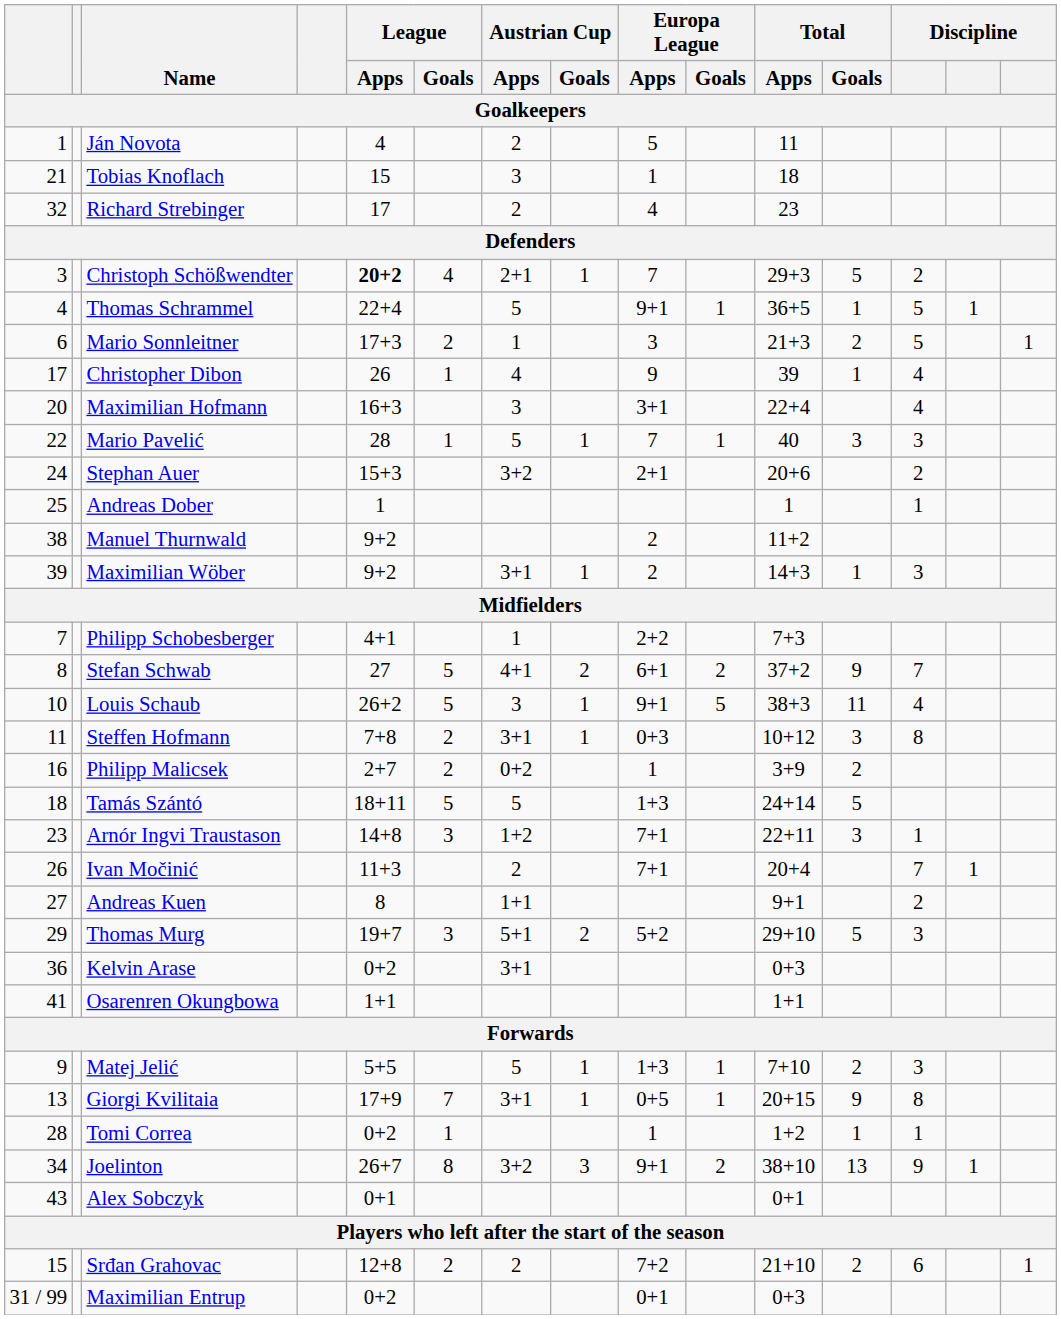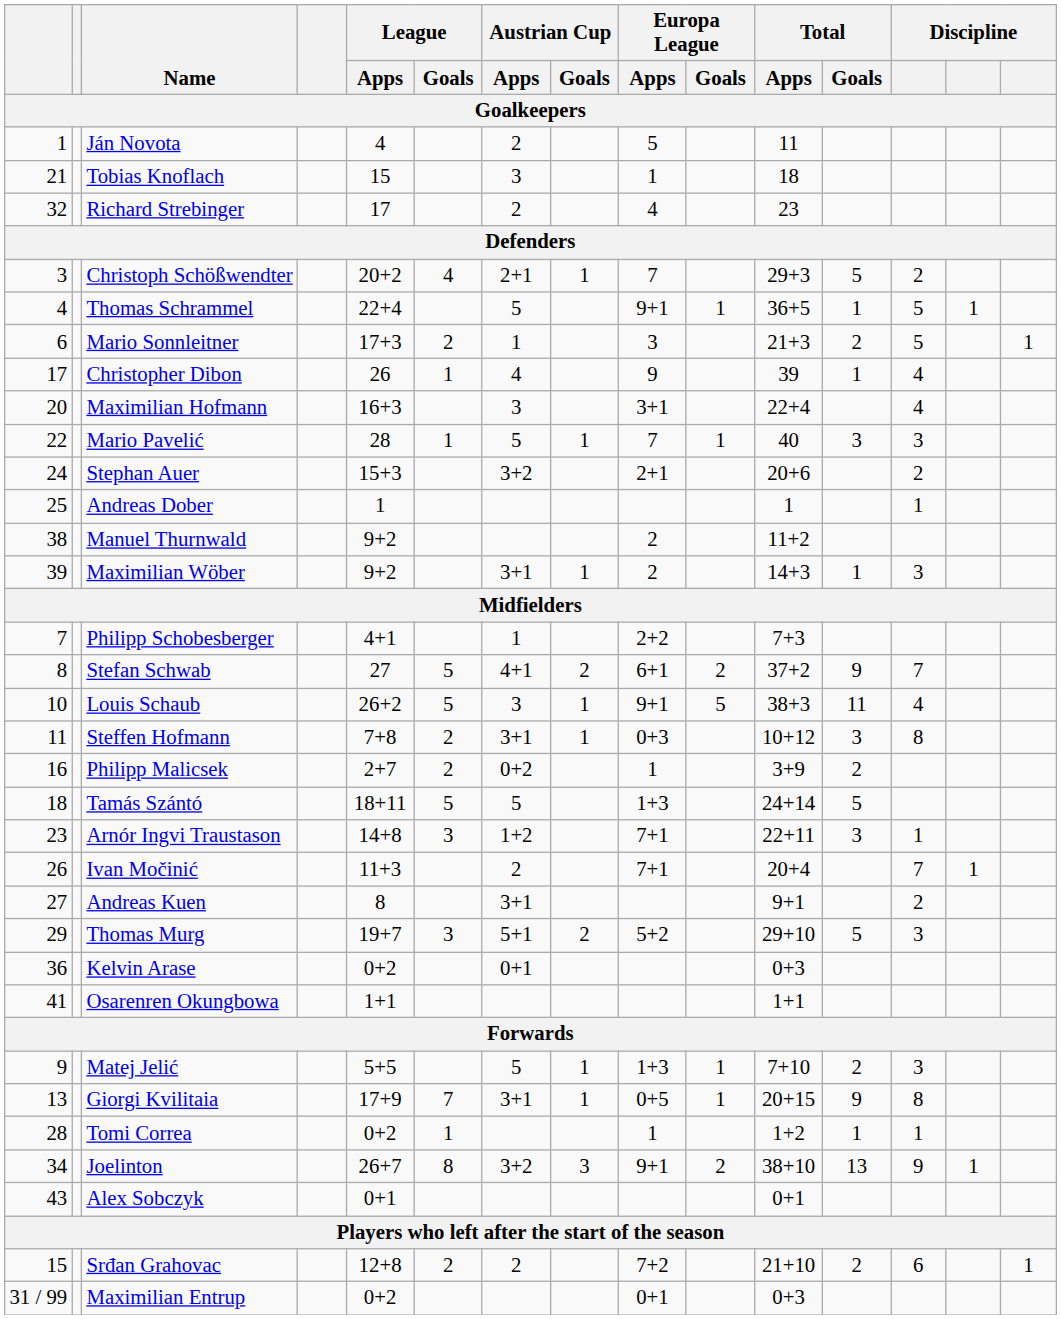 <table class="wikitable" style="text-align:center">
 <tr>
 <th rowspan="2" valign="bottom"></th>
 <th rowspan="2" valign="bottom"></th>
 <th rowspan="2" valign="bottom">Name</th>
 <th rowspan="2" valign="bottom" width="30"></th>
 <th colspan="2">League</th>
 <th colspan="2">Austrian Cup</th>
 <th colspan="2">Europa League</th>
 <th colspan="2">Total</th>
 <th colspan="3">Discipline</th>
 </tr>
 <tr>
 <th width="45">Apps</th>
 <th width="45">Goals</th>
 <th width="45">Apps</th>
 <th width="45">Goals</th>
 <th width="45">Apps</th>
 <th width="45">Goals</th>
 <th width="45">Apps</th>
 <th width="45">Goals</th>
 <th width="35"></th>
 <th width="35"></th>
 <th width="35"></th>
 </tr>
 <tr>
 <th colspan=20>Goalkeepers</th>
 </tr>
 <tr>
 <td align="right">1</td>
 <td></td>
 <td align="left"><a href='#'>Ján Novota</a></td>
 <td></td>
 <td>4</td>
 <td></td>
 <td>2</td>
 <td></td>
 <td>5</td>
 <td></td>
 <td>11</td>
 <td></td>
 <td></td>
 <td></td>
 <td></td>
 </tr>
 <tr>
 <td align="right">21</td>
 <td></td>
 <td align="left"><a href='#'>Tobias Knoflach</a></td>
 <td></td>
 <td>15</td>
 <td></td>
 <td>3</td>
 <td></td>
 <td>1</td>
 <td></td>
 <td>18</td>
 <td></td>
 <td></td>
 <td></td>
 <td></td>
 </tr>
 <tr>
 <td align="right">32</td>
 <td></td>
 <td align="left"><a href='#'>Richard Strebinger</a></td>
 <td></td>
 <td>17</td>
 <td></td>
 <td>2</td>
 <td></td>
 <td>4</td>
 <td></td>
 <td>23</td>
 <td></td>
 <td></td>
 <td></td>
 <td></td>
 </tr>
 <tr>
 <th colspan=20>Defenders</th>
 </tr>
 <tr>
 <td align="right">3</td>
 <td></td>
 <td align="left"><a href='#'>Christoph Schößwendter</a></td>
 <td></td>
-<td><strong>20+2</strong></td>
+<td>20+2</td>
 <td>4</td>
 <td>2+1</td>
 <td>1</td>
 <td>7</td>
 <td></td>
 <td>29+3</td>
 <td>5</td>
 <td>2</td>
 <td></td>
 <td></td>
 </tr>
 <tr>
 <td align="right">4</td>
 <td></td>
 <td align="left"><a href='#'>Thomas Schrammel</a></td>
 <td></td>
 <td>22+4</td>
 <td></td>
 <td>5</td>
 <td></td>
 <td>9+1</td>
 <td>1</td>
 <td>36+5</td>
 <td>1</td>
 <td>5</td>
 <td>1</td>
 <td></td>
 </tr>
 <tr>
 <td align="right">6</td>
 <td></td>
 <td align="left"><a href='#'>Mario Sonnleitner</a></td>
 <td></td>
 <td>17+3</td>
 <td>2</td>
 <td>1</td>
 <td></td>
 <td>3</td>
 <td></td>
 <td>21+3</td>
 <td>2</td>
 <td>5</td>
 <td></td>
 <td>1</td>
 </tr>
 <tr>
 <td align="right">17</td>
 <td></td>
 <td align="left"><a href='#'>Christopher Dibon</a></td>
 <td></td>
 <td>26</td>
 <td>1</td>
 <td>4</td>
 <td></td>
 <td>9</td>
 <td></td>
 <td>39</td>
 <td>1</td>
 <td>4</td>
 <td></td>
 <td></td>
 </tr>
 <tr>
 <td align="right">20</td>
 <td></td>
 <td align="left"><a href='#'>Maximilian Hofmann</a></td>
 <td></td>
 <td>16+3</td>
 <td></td>
 <td>3</td>
 <td></td>
 <td>3+1</td>
 <td></td>
 <td>22+4</td>
 <td></td>
 <td>4</td>
 <td></td>
 <td></td>
 </tr>
 <tr>
 <td align="right">22</td>
 <td></td>
 <td align="left"><a href='#'>Mario Pavelić</a></td>
 <td></td>
 <td>28</td>
 <td>1</td>
 <td>5</td>
 <td>1</td>
 <td>7</td>
 <td>1</td>
 <td>40</td>
 <td>3</td>
 <td>3</td>
 <td></td>
 <td></td>
 </tr>
 <tr>
 <td align="right">24</td>
 <td></td>
 <td align="left"><a href='#'>Stephan Auer</a></td>
 <td></td>
 <td>15+3</td>
 <td></td>
 <td>3+2</td>
 <td></td>
 <td>2+1</td>
 <td></td>
 <td>20+6</td>
 <td></td>
 <td>2</td>
 <td></td>
 <td></td>
 </tr>
 <tr>
 <td align="right">25</td>
 <td></td>
 <td align="left"><a href='#'>Andreas Dober</a></td>
 <td></td>
 <td>1</td>
 <td></td>
 <td></td>
 <td></td>
 <td></td>
 <td></td>
 <td>1</td>
 <td></td>
 <td>1</td>
 <td></td>
 <td></td>
 </tr>
 <tr>
 <td align="right">38</td>
 <td></td>
 <td align="left"><a href='#'>Manuel Thurnwald</a></td>
 <td></td>
 <td>9+2</td>
 <td></td>
 <td></td>
 <td></td>
 <td>2</td>
 <td></td>
 <td>11+2</td>
 <td></td>
 <td></td>
 <td></td>
 <td></td>
 </tr>
 <tr>
 <td align="right">39</td>
 <td></td>
 <td align="left"><a href='#'>Maximilian Wöber</a></td>
 <td></td>
 <td>9+2</td>
 <td></td>
 <td>3+1</td>
 <td>1</td>
 <td>2</td>
 <td></td>
 <td>14+3</td>
 <td>1</td>
 <td>3</td>
 <td></td>
 <td></td>
 </tr>
 <tr>
 <th colspan=20>Midfielders</th>
 </tr>
 <tr>
 <td align="right">7</td>
 <td></td>
 <td align="left"><a href='#'>Philipp Schobesberger</a></td>
 <td></td>
 <td>4+1</td>
 <td></td>
 <td>1</td>
 <td></td>
 <td>2+2</td>
 <td></td>
 <td>7+3</td>
 <td></td>
 <td></td>
 <td></td>
 <td></td>
 </tr>
 <tr>
 <td align="right">8</td>
 <td></td>
 <td align="left"><a href='#'>Stefan Schwab</a></td>
 <td></td>
 <td>27</td>
 <td>5</td>
 <td>4+1</td>
 <td>2</td>
 <td>6+1</td>
 <td>2</td>
 <td>37+2</td>
 <td>9</td>
 <td>7</td>
 <td></td>
 <td></td>
 </tr>
 <tr>
 <td align="right">10</td>
 <td></td>
 <td align="left"><a href='#'>Louis Schaub</a></td>
 <td></td>
 <td>26+2</td>
 <td>5</td>
 <td>3</td>
 <td>1</td>
 <td>9+1</td>
 <td>5</td>
 <td>38+3</td>
 <td>11</td>
 <td>4</td>
 <td></td>
 <td></td>
 </tr>
 <tr>
 <td align="right">11</td>
 <td></td>
 <td align="left"><a href='#'>Steffen Hofmann</a></td>
 <td></td>
 <td>7+8</td>
 <td>2</td>
 <td>3+1</td>
 <td>1</td>
 <td>0+3</td>
 <td></td>
 <td>10+12</td>
 <td>3</td>
 <td>8</td>
 <td></td>
 <td></td>
 </tr>
 <tr>
 <td align="right">16</td>
 <td></td>
 <td align="left"><a href='#'>Philipp Malicsek</a></td>
 <td></td>
 <td>2+7</td>
 <td>2</td>
 <td>0+2</td>
 <td></td>
 <td>1</td>
 <td></td>
 <td>3+9</td>
 <td>2</td>
 <td></td>
 <td></td>
 <td></td>
 </tr>
 <tr>
 <td align="right">18</td>
 <td></td>
 <td align="left"><a href='#'>Tamás Szántó</a></td>
 <td></td>
 <td>18+11</td>
 <td>5</td>
 <td>5</td>
 <td></td>
 <td>1+3</td>
 <td></td>
 <td>24+14</td>
 <td>5</td>
 <td></td>
 <td></td>
 <td></td>
 </tr>
 <tr>
 <td align="right">23</td>
 <td></td>
 <td align="left"><a href='#'>Arnór Ingvi Traustason</a></td>
 <td></td>
 <td>14+8</td>
 <td>3</td>
 <td>1+2</td>
 <td></td>
 <td>7+1</td>
 <td></td>
 <td>22+11</td>
 <td>3</td>
 <td>1</td>
 <td></td>
 <td></td>
 </tr>
 <tr>
 <td align="right">26</td>
 <td></td>
 <td align="left"><a href='#'>Ivan Močinić</a></td>
 <td></td>
 <td>11+3</td>
 <td></td>
 <td>2</td>
 <td></td>
 <td>7+1</td>
 <td></td>
 <td>20+4</td>
 <td></td>
 <td>7</td>
 <td>1</td>
 <td></td>
 </tr>
 <tr>
 <td align="right">27</td>
 <td></td>
 <td align="left"><a href='#'>Andreas Kuen</a></td>
 <td></td>
 <td>8</td>
 <td></td>
-<td>1+1</td>
+<td>3+1</td>
 <td></td>
 <td></td>
 <td></td>
 <td>9+1</td>
 <td></td>
 <td>2</td>
 <td></td>
 <td></td>
 </tr>
 <tr>
 <td align="right">29</td>
 <td></td>
 <td align="left"><a href='#'>Thomas Murg</a></td>
 <td></td>
 <td>19+7</td>
 <td>3</td>
 <td>5+1</td>
 <td>2</td>
 <td>5+2</td>
 <td></td>
 <td>29+10</td>
 <td>5</td>
 <td>3</td>
 <td></td>
 <td></td>
 </tr>
 <tr>
 <td align="right">36</td>
 <td></td>
 <td align="left"><a href='#'>Kelvin Arase</a></td>
 <td></td>
 <td>0+2</td>
 <td></td>
-<td>3+1</td>
+<td>0+1</td>
 <td></td>
 <td></td>
 <td></td>
 <td>0+3</td>
 <td></td>
 <td></td>
 <td></td>
 <td></td>
 </tr>
 <tr>
 <td align="right">41</td>
 <td></td>
 <td align="left"><a href='#'>Osarenren Okungbowa</a></td>
 <td></td>
 <td>1+1</td>
 <td></td>
 <td></td>
 <td></td>
 <td></td>
 <td></td>
 <td>1+1</td>
 <td></td>
 <td></td>
 <td></td>
 <td></td>
 </tr>
 <tr>
 <th colspan=20>Forwards</th>
 </tr>
 <tr>
 <td align="right">9</td>
 <td></td>
 <td align="left"><a href='#'>Matej Jelić</a></td>
 <td></td>
 <td>5+5</td>
 <td></td>
 <td>5</td>
 <td>1</td>
 <td>1+3</td>
 <td>1</td>
 <td>7+10</td>
 <td>2</td>
 <td>3</td>
 <td></td>
 <td></td>
 </tr>
 <tr>
 <td align="right">13</td>
 <td></td>
 <td align="left"><a href='#'>Giorgi Kvilitaia</a></td>
 <td></td>
 <td>17+9</td>
 <td>7</td>
 <td>3+1</td>
 <td>1</td>
 <td>0+5</td>
 <td>1</td>
 <td>20+15</td>
 <td>9</td>
 <td>8</td>
 <td></td>
 <td></td>
 </tr>
 <tr>
 <td align="right">28</td>
 <td></td>
 <td align="left"><a href='#'>Tomi Correa</a></td>
 <td></td>
 <td>0+2</td>
 <td>1</td>
 <td></td>
 <td></td>
 <td>1</td>
 <td></td>
 <td>1+2</td>
 <td>1</td>
 <td>1</td>
 <td></td>
 <td></td>
 </tr>
 <tr>
 <td align="right">34</td>
 <td></td>
 <td align="left"><a href='#'>Joelinton</a></td>
 <td></td>
 <td>26+7</td>
 <td>8</td>
 <td>3+2</td>
 <td>3</td>
 <td>9+1</td>
 <td>2</td>
 <td>38+10</td>
 <td>13</td>
 <td>9</td>
 <td>1</td>
 <td></td>
 </tr>
 <tr>
 <td align="right">43</td>
 <td></td>
 <td align="left"><a href='#'>Alex Sobczyk</a></td>
 <td></td>
 <td>0+1</td>
 <td></td>
 <td></td>
 <td></td>
 <td></td>
 <td></td>
 <td>0+1</td>
 <td></td>
 <td></td>
 <td></td>
 <td></td>
 </tr>
 <tr>
 <th colspan=20>Players who left after the start of the season</th>
 </tr>
 <tr>
 <td align="right">15</td>
 <td></td>
 <td align="left"><a href='#'>Srđan Grahovac</a></td>
 <td></td>
 <td>12+8</td>
 <td>2</td>
 <td>2</td>
 <td></td>
 <td>7+2</td>
 <td></td>
 <td>21+10</td>
 <td>2</td>
 <td>6</td>
 <td></td>
 <td>1</td>
 </tr>
 <tr>
 <td align="right">31 / 99</td>
 <td></td>
 <td align="left"><a href='#'>Maximilian Entrup</a></td>
 <td></td>
 <td>0+2</td>
 <td></td>
 <td></td>
 <td></td>
 <td>0+1</td>
 <td></td>
 <td>0+3</td>
 <td></td>
 <td></td>
 <td></td>
 <td></td>
 </tr>
 </table>
